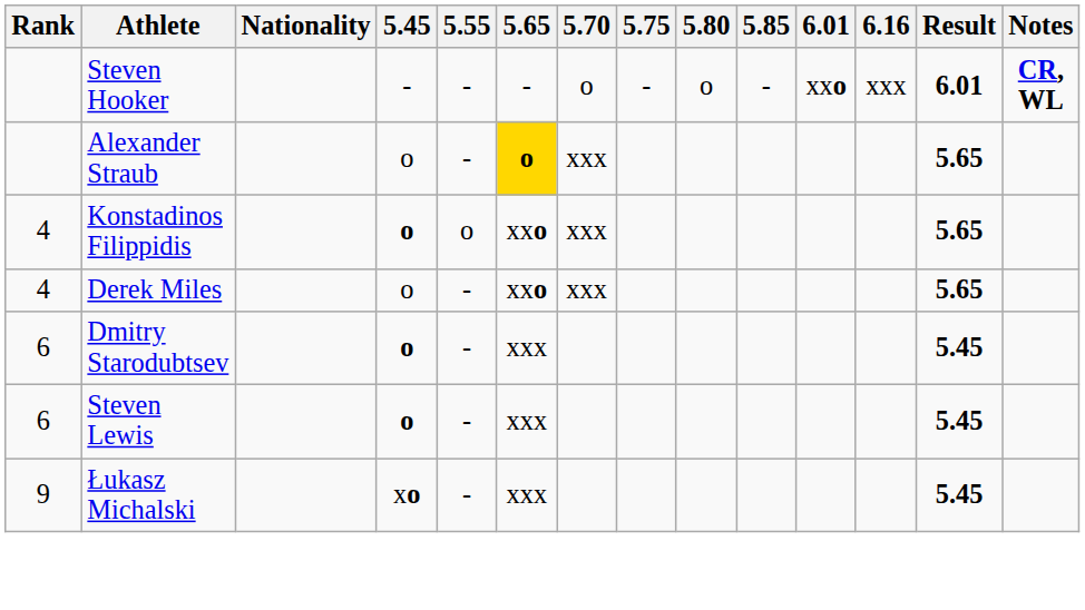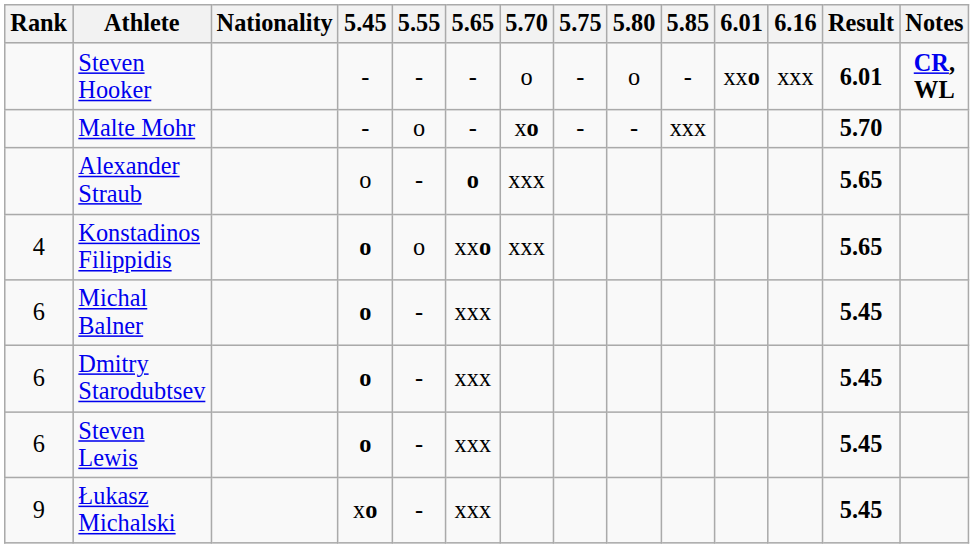 <table class="wikitable sortable" style="text-align:center">
 <tr>
 <th>Rank</th>
 <th>Athlete</th>
 <th>Nationality</th>
 <th>5.45</th>
 <th>5.55</th>
 <th>5.65</th>
 <th>5.70</th>
 <th>5.75</th>
 <th>5.80</th>
 <th>5.85</th>
 <th>6.01</th>
 <th>6.16</th>
 <th>Result</th>
 <th>Notes</th>
 </tr>
 <tr>
 <td></td>
 <td align=left><a href='#'>Steven Hooker</a></td>
 <td align=left></td>
 <td>-</td>
 <td>-</td>
 <td>-</td>
 <td>o</td>
 <td>-</td>
 <td>o</td>
 <td>-</td>
 <td>xx<strong>o</strong></td>
 <td>xxx</td>
 <td><strong>6.01</strong></td>
 <td><strong><a href='#'>CR</a>, WL</strong></td>
 </tr>
 <tr>
 <td></td>
+<td align=left><a href='#'>Malte Mohr</a></td>
+<td align=left></td>
+<td>-</td>
+<td>o</td>
+<td>-</td>
+<td>x<strong>o</strong></td>
+<td>-</td>
+<td>-</td>
+<td>xxx</td>
+<td></td>
+<td></td>
+<td><strong>5.70</strong></td>
+<td></td>
+</tr>
+<tr>
+<td></td>
 <td align=left><a href='#'>Alexander Straub</a></td>
 <td align=left></td>
 <td>o</td>
 <td>-</td>
-<td style="background: gold;"><strong>o</strong></td>
+<td><strong>o</strong></td>
 <td>xxx</td>
 <td></td>
 <td></td>
 <td></td>
 <td></td>
 <td></td>
 <td><strong>5.65</strong></td>
 <td></td>
 </tr>
 <tr>
 <td>4</td>
 <td align=left><a href='#'>Konstadinos Filippidis</a></td>
 <td align=left></td>
 <td><strong>o</strong></td>
 <td>o</td>
 <td>xx<strong>o</strong></td>
 <td>xxx</td>
 <td></td>
 <td></td>
 <td></td>
 <td></td>
 <td></td>
 <td><strong>5.65</strong></td>
 <td></td>
 </tr>
 <tr>
-<td>4</td>
-<td align=left><a href='#'>Derek Miles</a></td>
+<td>6</td>
+<td align=left><a href='#'>Michal Balner</a></td>
 <td align=left></td>
-<td>o</td>
+<td><strong>o</strong></td>
 <td>-</td>
-<td>xx<strong>o</strong></td>
 <td>xxx</td>
 <td></td>
 <td></td>
 <td></td>
 <td></td>
 <td></td>
-<td><strong>5.65</strong></td>
+<td></td>
+<td><strong>5.45</strong></td>
 <td></td>
 </tr>
 <tr>
 <td>6</td>
 <td align=left><a href='#'>Dmitry Starodubtsev</a></td>
 <td align=left></td>
 <td><strong>o</strong></td>
 <td>-</td>
 <td>xxx</td>
 <td></td>
 <td></td>
 <td></td>
 <td></td>
 <td></td>
 <td></td>
 <td><strong>5.45</strong></td>
 <td></td>
 </tr>
 <tr>
 <td>6</td>
 <td align=left><a href='#'>Steven Lewis</a></td>
 <td align=left></td>
 <td><strong>o</strong></td>
 <td>-</td>
 <td>xxx</td>
 <td></td>
 <td></td>
 <td></td>
 <td></td>
 <td></td>
 <td></td>
 <td><strong>5.45</strong></td>
 <td></td>
 </tr>
 <tr>
 <td>9</td>
 <td align=left><a href='#'>Łukasz Michalski</a></td>
 <td align=left></td>
 <td>x<strong>o</strong></td>
 <td>-</td>
 <td>xxx</td>
 <td></td>
 <td></td>
 <td></td>
 <td></td>
 <td></td>
 <td></td>
 <td><strong>5.45</strong></td>
 <td></td>
 </tr>
 </table>
